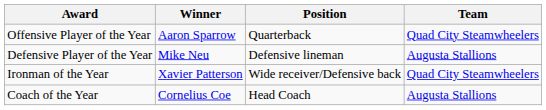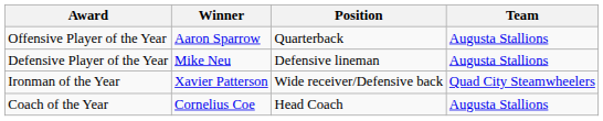 <table class="wikitable">
 <tr>
 <th>Award</th>
 <th>Winner</th>
 <th>Position</th>
 <th>Team</th>
 </tr>
 <tr>
 <td>Offensive Player of the Year</td>
 <td><a href='#'>Aaron Sparrow</a></td>
 <td>Quarterback</td>
-<td><a href='#'>Quad City Steamwheelers</a></td>
+<td><a href='#'>Augusta Stallions</a></td>
 </tr>
 <tr>
 <td>Defensive Player of the Year</td>
 <td><a href='#'>Mike Neu</a></td>
 <td>Defensive lineman</td>
 <td><a href='#'>Augusta Stallions</a></td>
 </tr>
 <tr>
 <td>Ironman of the Year</td>
 <td><a href='#'>Xavier Patterson</a></td>
 <td>Wide receiver/Defensive back</td>
 <td><a href='#'>Quad City Steamwheelers</a></td>
 </tr>
 <tr>
 <td>Coach of the Year</td>
 <td><a href='#'>Cornelius Coe</a></td>
 <td>Head Coach</td>
 <td><a href='#'>Augusta Stallions</a></td>
 </tr>
 </table>
